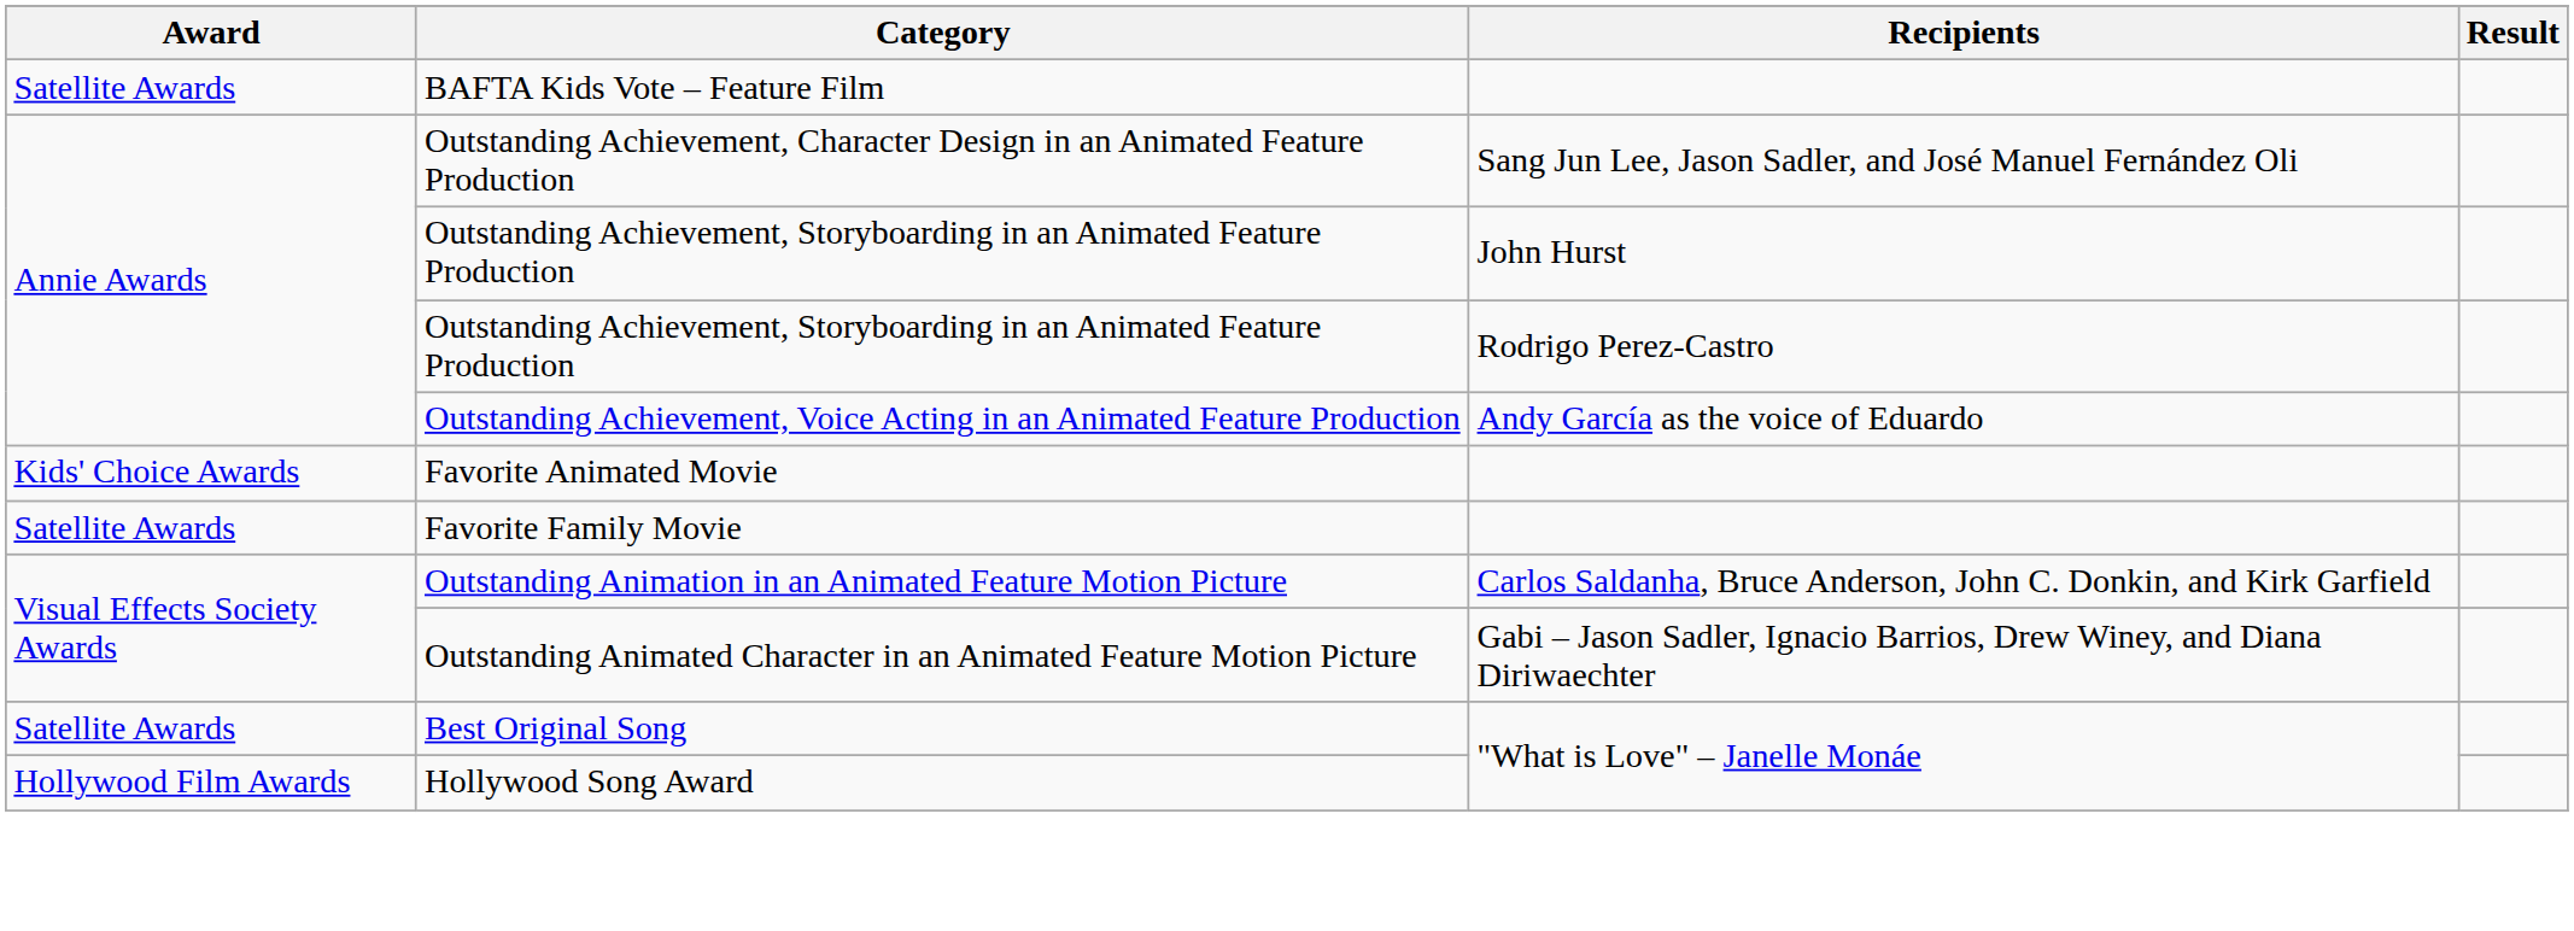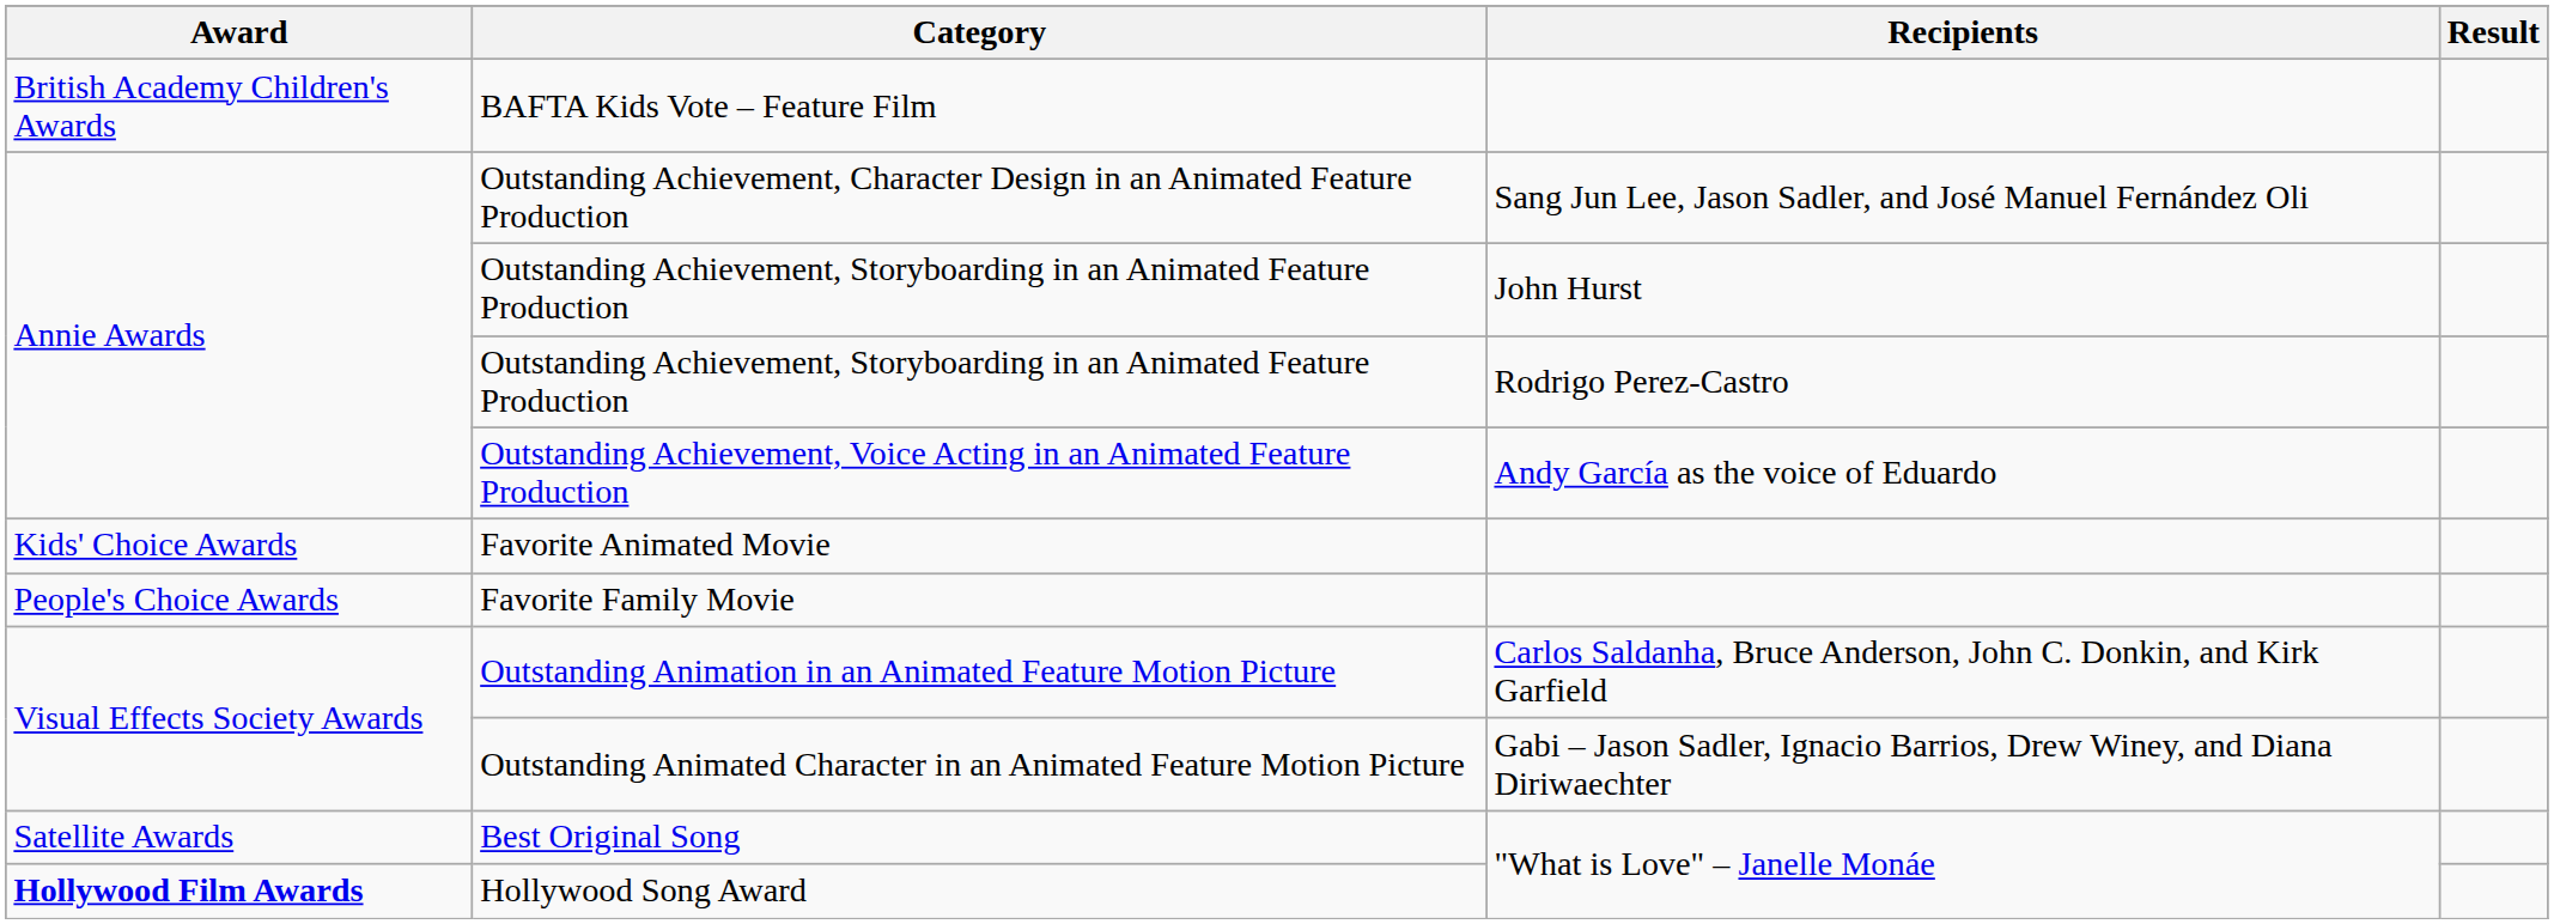 <table class="wikitable" style="width:95%;">
 <tr>
 </tr>
 <tr>
 <th>Award</th>
 <th>Category</th>
 <th>Recipients</th>
 <th>Result</th>
 </tr>
 <tr>
-<td><a href='#'>Satellite Awards</a></td>
+<td><a href='#'>British Academy Children's Awards</a></td>
 <td>BAFTA Kids Vote – Feature Film</td>
 <td></td>
 <td></td>
 </tr>
 <tr>
 <td rowspan="4"><a href='#'>Annie Awards</a></td>
 <td>Outstanding Achievement, Character Design in an Animated Feature Production</td>
 <td>Sang Jun Lee, Jason Sadler, and José Manuel Fernández Oli</td>
 <td></td>
 </tr>
 <tr>
 <td>Outstanding Achievement, Storyboarding in an Animated Feature Production</td>
 <td>John Hurst</td>
 <td></td>
 </tr>
 <tr>
 <td>Outstanding Achievement, Storyboarding in an Animated Feature Production</td>
 <td>Rodrigo Perez-Castro</td>
 <td></td>
 </tr>
 <tr>
 <td><a href='#'>Outstanding Achievement, Voice Acting in an Animated Feature Production</a></td>
 <td><a href='#'>Andy García</a> as the voice of Eduardo</td>
 <td></td>
 </tr>
 <tr>
 <td><a href='#'>Kids' Choice Awards</a></td>
 <td>Favorite Animated Movie</td>
 <td></td>
 <td></td>
 </tr>
 <tr>
-<td><a href='#'>Satellite Awards</a></td>
+<td><a href='#'>People's Choice Awards</a></td>
 <td>Favorite Family Movie</td>
 <td></td>
 <td></td>
 </tr>
 <tr>
 <td rowspan="2"><a href='#'>Visual Effects Society Awards</a></td>
 <td><a href='#'>Outstanding Animation in an Animated Feature Motion Picture</a></td>
 <td><a href='#'>Carlos Saldanha</a>, Bruce Anderson, John C. Donkin, and Kirk Garfield</td>
 <td></td>
 </tr>
 <tr>
 <td>Outstanding Animated Character in an Animated Feature Motion Picture</td>
 <td>Gabi – Jason Sadler, Ignacio Barrios, Drew Winey, and Diana Diriwaechter</td>
 <td></td>
 </tr>
 <tr>
 <td><a href='#'>Satellite Awards</a></td>
 <td><a href='#'>Best Original Song</a></td>
 <td rowspan="2">"What is Love" – <a href='#'>Janelle Monáe</a></td>
 <td></td>
 </tr>
 <tr>
-<td><a href='#'>Hollywood Film Awards</a></td>
+<td><strong><a href='#'>Hollywood Film Awards</a></strong></td>
 <td>Hollywood Song Award</td>
 <td></td>
 </tr>
 </table>
